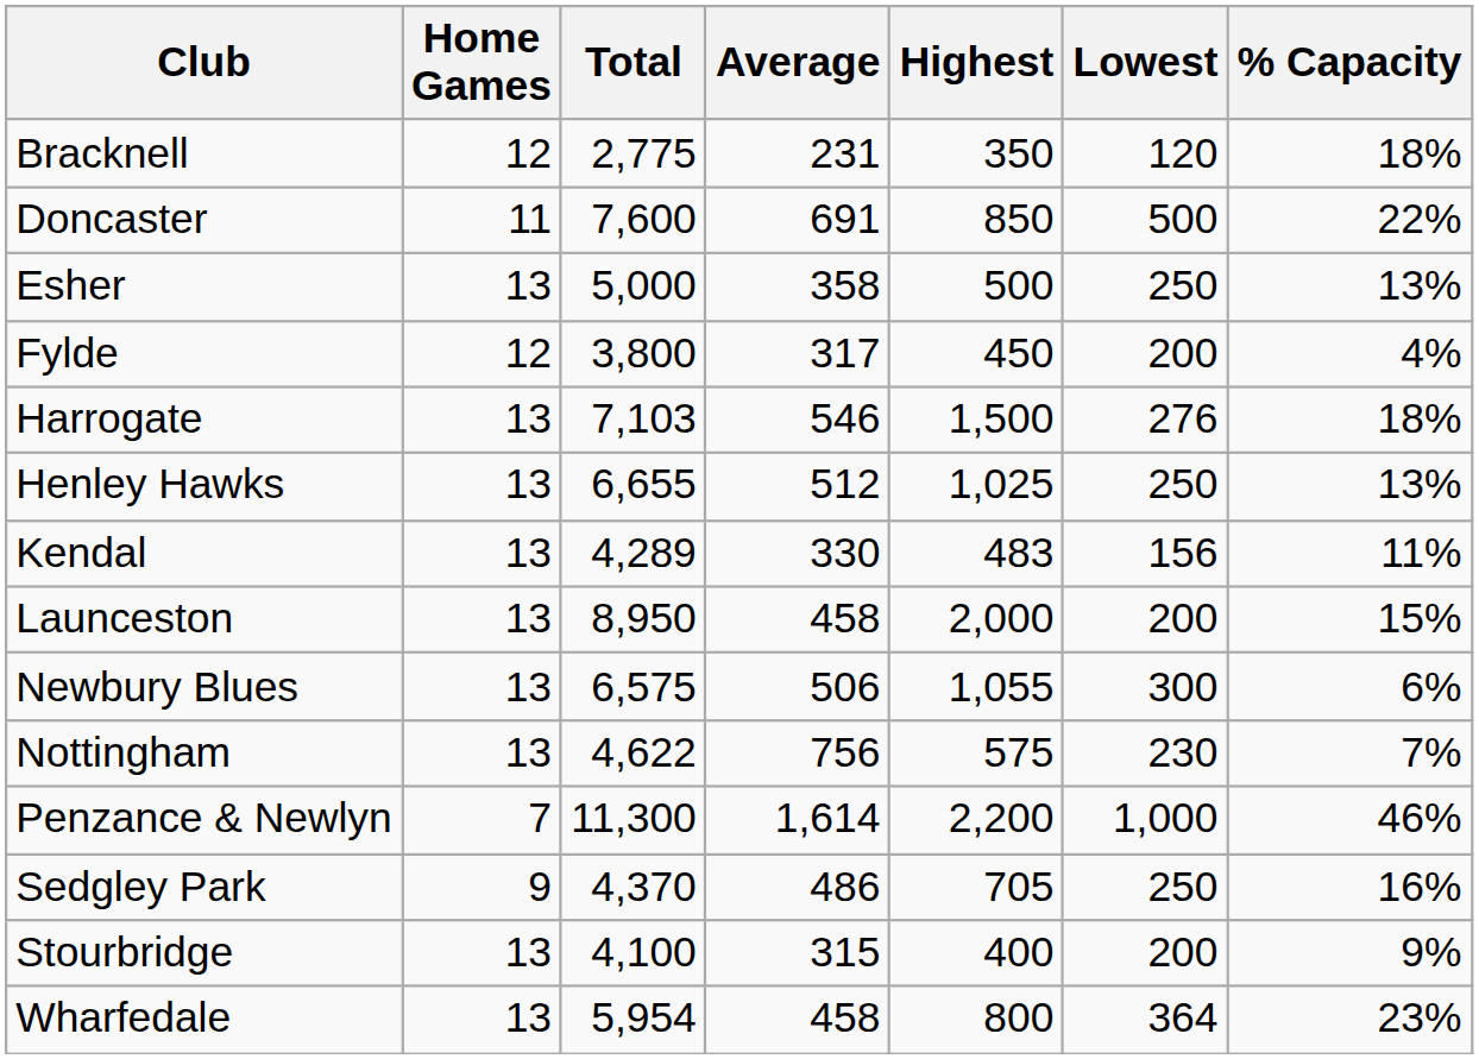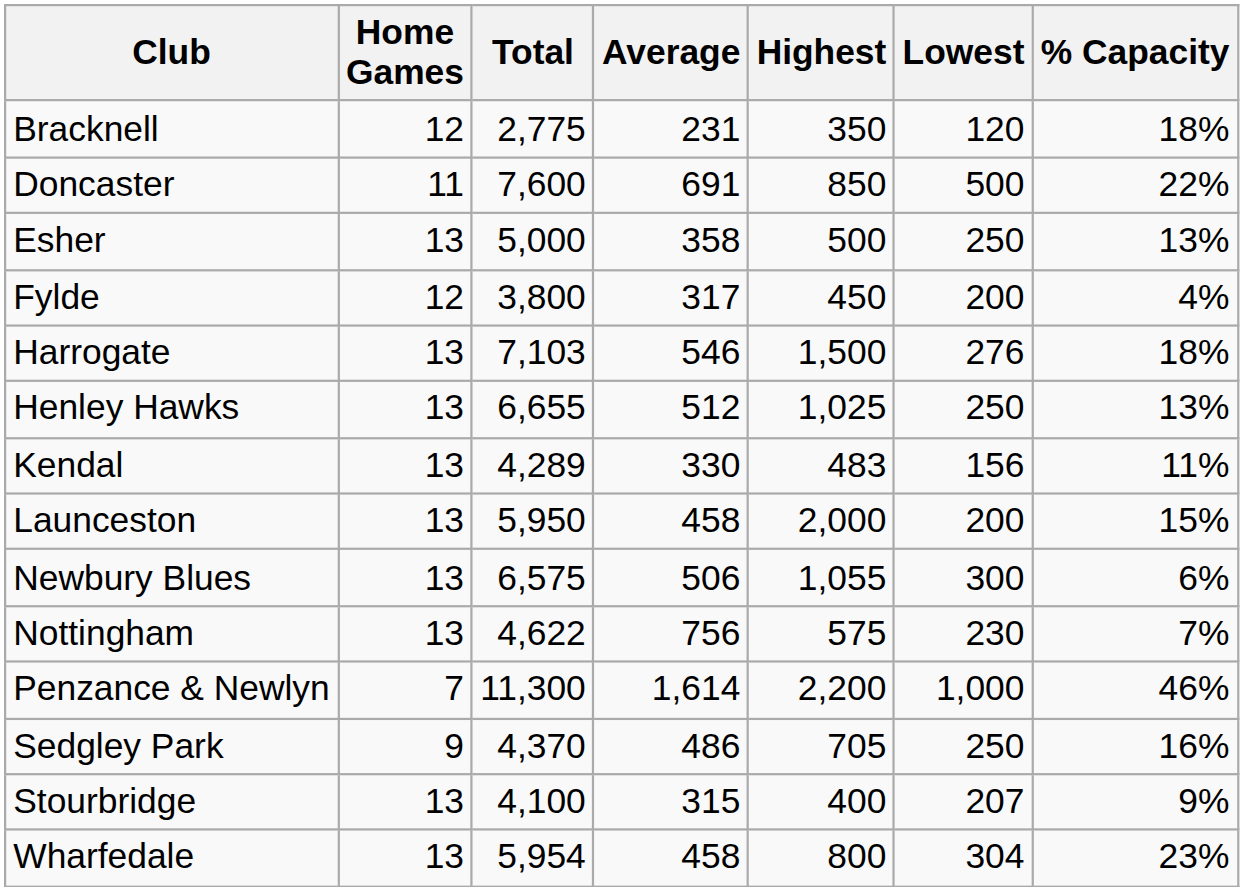 <table class="wikitable sortable" style="text-align:right">
 <tr>
 <th>Club</th>
 <th>Home<br>Games</th>
 <th>Total</th>
 <th>Average</th>
 <th>Highest</th>
 <th>Lowest</th>
 <th>% Capacity</th>
 </tr>
 <tr>
 <td style="text-align:left">Bracknell</td>
 <td>12</td>
 <td>2,775</td>
 <td>231</td>
 <td>350</td>
 <td>120</td>
 <td>18%</td>
 </tr>
 <tr>
 <td style="text-align:left">Doncaster</td>
 <td>11</td>
 <td>7,600</td>
 <td>691</td>
 <td>850</td>
 <td>500</td>
 <td>22%</td>
 </tr>
 <tr>
 <td style="text-align:left">Esher</td>
 <td>13</td>
 <td>5,000</td>
 <td>358</td>
 <td>500</td>
 <td>250</td>
 <td>13%</td>
 </tr>
 <tr>
 <td style="text-align:left">Fylde</td>
 <td>12</td>
 <td>3,800</td>
 <td>317</td>
 <td>450</td>
 <td>200</td>
 <td>4%</td>
 </tr>
 <tr>
 <td style="text-align:left">Harrogate</td>
 <td>13</td>
 <td>7,103</td>
 <td>546</td>
 <td>1,500</td>
 <td>276</td>
 <td>18%</td>
 </tr>
 <tr>
 <td style="text-align:left">Henley Hawks</td>
 <td>13</td>
 <td>6,655</td>
 <td>512</td>
 <td>1,025</td>
 <td>250</td>
 <td>13%</td>
 </tr>
 <tr>
 <td style="text-align:left">Kendal</td>
 <td>13</td>
 <td>4,289</td>
 <td>330</td>
 <td>483</td>
 <td>156</td>
 <td>11%</td>
 </tr>
 <tr>
 <td style="text-align:left">Launceston</td>
 <td>13</td>
-<td>8,950</td>
+<td>5,950</td>
 <td>458</td>
 <td>2,000</td>
 <td>200</td>
 <td>15%</td>
 </tr>
 <tr>
 <td style="text-align:left">Newbury Blues</td>
 <td>13</td>
 <td>6,575</td>
 <td>506</td>
 <td>1,055</td>
 <td>300</td>
 <td>6%</td>
 </tr>
 <tr>
 <td style="text-align:left">Nottingham</td>
 <td>13</td>
 <td>4,622</td>
 <td>756</td>
 <td>575</td>
 <td>230</td>
 <td>7%</td>
 </tr>
 <tr>
 <td style="text-align:left">Penzance & Newlyn</td>
 <td>7</td>
 <td>11,300</td>
 <td>1,614</td>
 <td>2,200</td>
 <td>1,000</td>
 <td>46%</td>
 </tr>
 <tr>
 <td style="text-align:left">Sedgley Park</td>
 <td>9</td>
 <td>4,370</td>
 <td>486</td>
 <td>705</td>
 <td>250</td>
 <td>16%</td>
 </tr>
 <tr>
 <td style="text-align:left">Stourbridge</td>
 <td>13</td>
 <td>4,100</td>
 <td>315</td>
 <td>400</td>
-<td>200</td>
+<td>207</td>
 <td>9%</td>
 </tr>
 <tr>
 <td style="text-align:left">Wharfedale</td>
 <td>13</td>
 <td>5,954</td>
 <td>458</td>
 <td>800</td>
-<td>364</td>
+<td>304</td>
 <td>23%</td>
 </tr>
 <tr>
 </tr>
 </table>
